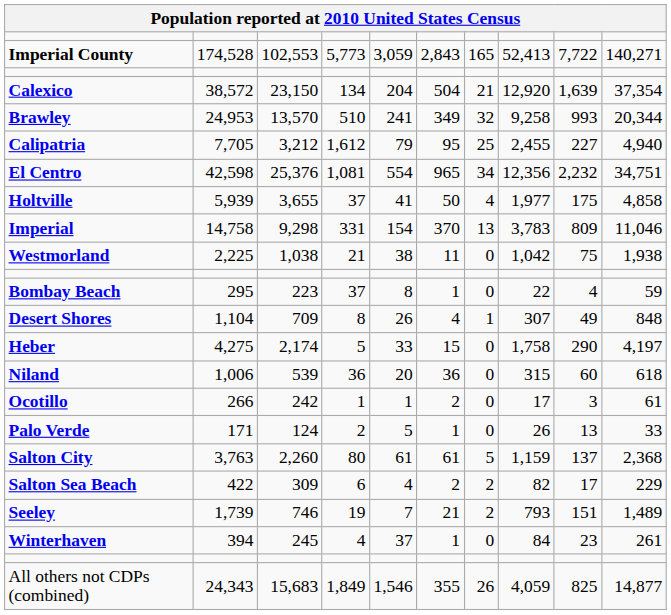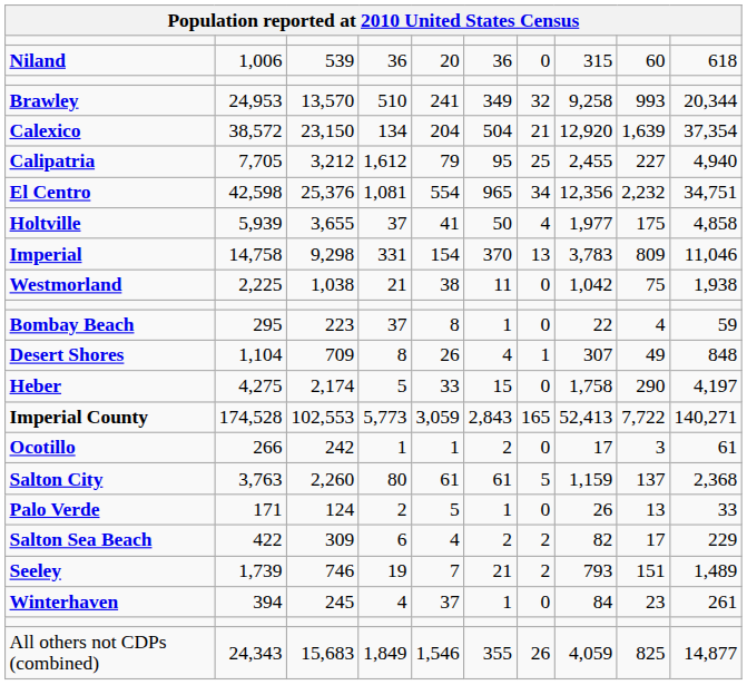 <table class="wikitable collapsible collapsed">
 <tr>
 <th colspan="10">Population reported at <a href='#'>2010 United States Census</a></th>
 </tr>
 <tr>
 <td></td>
 <td></td>
 <td></td>
 <td></td>
 <td></td>
 <td></td>
 <td></td>
 <td></td>
 <td></td>
 <td></td>
 </tr>
 <tr>
-<td><strong> Imperial County</strong></td>
-<td align="right">174,528</td>
-<td align="right">102,553</td>
-<td align="right">5,773</td>
-<td align="right">3,059</td>
-<td align="right">2,843</td>
-<td align="right">165</td>
-<td align="right">52,413</td>
-<td align="right">7,722</td>
-<td align="right">140,271</td>
+<td><strong><a href='#'>Niland</a></strong></td>
+<td align="right">1,006</td>
+<td align="right">539</td>
+<td align="right">36</td>
+<td align="right">20</td>
+<td align="right">36</td>
+<td align="right">0</td>
+<td align="right">315</td>
+<td align="right">60</td>
+<td align="right">618</td>
 </tr>
 <tr>
 <td></td>
 <td></td>
 <td></td>
 <td></td>
 <td></td>
 <td></td>
 <td></td>
 <td></td>
 <td></td>
 <td></td>
 </tr>
 <tr>
+<td><strong><a href='#'>Brawley</a></strong></td>
+<td align="right">24,953</td>
+<td align="right">13,570</td>
+<td align="right">510</td>
+<td align="right">241</td>
+<td align="right">349</td>
+<td align="right">32</td>
+<td align="right">9,258</td>
+<td align="right">993</td>
+<td align="right">20,344</td>
+</tr>
+<tr>
 <td><strong><a href='#'>Calexico</a></strong></td>
 <td align="right">38,572</td>
 <td align="right">23,150</td>
 <td align="right">134</td>
 <td align="right">204</td>
 <td align="right">504</td>
 <td align="right">21</td>
 <td align="right">12,920</td>
 <td align="right">1,639</td>
 <td align="right">37,354</td>
-</tr>
-<tr>
-<td><strong><a href='#'>Brawley</a></strong></td>
-<td align="right">24,953</td>
-<td align="right">13,570</td>
-<td align="right">510</td>
-<td align="right">241</td>
-<td align="right">349</td>
-<td align="right">32</td>
-<td align="right">9,258</td>
-<td align="right">993</td>
-<td align="right">20,344</td>
 </tr>
 <tr>
 <td><strong><a href='#'>Calipatria</a></strong></td>
 <td align="right">7,705</td>
 <td align="right">3,212</td>
 <td align="right">1,612</td>
 <td align="right">79</td>
 <td align="right">95</td>
 <td align="right">25</td>
 <td align="right">2,455</td>
 <td align="right">227</td>
 <td align="right">4,940</td>
 </tr>
 <tr>
 <td><strong><a href='#'>El Centro</a></strong></td>
 <td align="right">42,598</td>
 <td align="right">25,376</td>
 <td align="right">1,081</td>
 <td align="right">554</td>
 <td align="right">965</td>
 <td align="right">34</td>
 <td align="right">12,356</td>
 <td align="right">2,232</td>
 <td align="right">34,751</td>
 </tr>
 <tr>
 <td><strong><a href='#'>Holtville</a></strong></td>
 <td align="right">5,939</td>
 <td align="right">3,655</td>
 <td align="right">37</td>
 <td align="right">41</td>
 <td align="right">50</td>
 <td align="right">4</td>
 <td align="right">1,977</td>
 <td align="right">175</td>
 <td align="right">4,858</td>
 </tr>
 <tr>
 <td><strong><a href='#'>Imperial</a></strong></td>
 <td align="right">14,758</td>
 <td align="right">9,298</td>
 <td align="right">331</td>
 <td align="right">154</td>
 <td align="right">370</td>
 <td align="right">13</td>
 <td align="right">3,783</td>
 <td align="right">809</td>
 <td align="right">11,046</td>
 </tr>
 <tr>
 <td><strong><a href='#'>Westmorland</a></strong></td>
 <td align="right">2,225</td>
 <td align="right">1,038</td>
 <td align="right">21</td>
 <td align="right">38</td>
 <td align="right">11</td>
 <td align="right">0</td>
 <td align="right">1,042</td>
 <td align="right">75</td>
 <td align="right">1,938</td>
 </tr>
 <tr>
 <td></td>
 <td></td>
 <td></td>
 <td></td>
 <td></td>
 <td></td>
 <td></td>
 <td></td>
 <td></td>
 <td></td>
 </tr>
 <tr>
 <td><strong><a href='#'>Bombay Beach</a></strong></td>
 <td align="right">295</td>
 <td align="right">223</td>
 <td align="right">37</td>
 <td align="right">8</td>
 <td align="right">1</td>
 <td align="right">0</td>
 <td align="right">22</td>
 <td align="right">4</td>
 <td align="right">59</td>
 </tr>
 <tr>
 <td><strong><a href='#'>Desert Shores</a></strong></td>
 <td align="right">1,104</td>
 <td align="right">709</td>
 <td align="right">8</td>
 <td align="right">26</td>
 <td align="right">4</td>
 <td align="right">1</td>
 <td align="right">307</td>
 <td align="right">49</td>
 <td align="right">848</td>
 </tr>
 <tr>
 <td><strong><a href='#'>Heber</a></strong></td>
 <td align="right">4,275</td>
 <td align="right">2,174</td>
 <td align="right">5</td>
 <td align="right">33</td>
 <td align="right">15</td>
 <td align="right">0</td>
 <td align="right">1,758</td>
 <td align="right">290</td>
 <td align="right">4,197</td>
 </tr>
 <tr>
-<td><strong><a href='#'>Niland</a></strong></td>
-<td align="right">1,006</td>
-<td align="right">539</td>
-<td align="right">36</td>
-<td align="right">20</td>
-<td align="right">36</td>
-<td align="right">0</td>
-<td align="right">315</td>
-<td align="right">60</td>
-<td align="right">618</td>
+<td><strong> Imperial County</strong></td>
+<td align="right">174,528</td>
+<td align="right">102,553</td>
+<td align="right">5,773</td>
+<td align="right">3,059</td>
+<td align="right">2,843</td>
+<td align="right">165</td>
+<td align="right">52,413</td>
+<td align="right">7,722</td>
+<td align="right">140,271</td>
 </tr>
 <tr>
 <td><strong><a href='#'>Ocotillo</a></strong></td>
 <td align="right">266</td>
 <td align="right">242</td>
 <td align="right">1</td>
 <td align="right">1</td>
 <td align="right">2</td>
 <td align="right">0</td>
 <td align="right">17</td>
 <td align="right">3</td>
 <td align="right">61</td>
 </tr>
 <tr>
+<td><strong><a href='#'>Salton City</a></strong></td>
+<td align="right">3,763</td>
+<td align="right">2,260</td>
+<td align="right">80</td>
+<td align="right">61</td>
+<td align="right">61</td>
+<td align="right">5</td>
+<td align="right">1,159</td>
+<td align="right">137</td>
+<td align="right">2,368</td>
+</tr>
+<tr>
 <td><strong><a href='#'>Palo Verde</a></strong></td>
 <td align="right">171</td>
 <td align="right">124</td>
 <td align="right">2</td>
 <td align="right">5</td>
 <td align="right">1</td>
 <td align="right">0</td>
 <td align="right">26</td>
 <td align="right">13</td>
 <td align="right">33</td>
-</tr>
-<tr>
-<td><strong><a href='#'>Salton City</a></strong></td>
-<td align="right">3,763</td>
-<td align="right">2,260</td>
-<td align="right">80</td>
-<td align="right">61</td>
-<td align="right">61</td>
-<td align="right">5</td>
-<td align="right">1,159</td>
-<td align="right">137</td>
-<td align="right">2,368</td>
 </tr>
 <tr>
 <td><strong><a href='#'>Salton Sea Beach</a></strong></td>
 <td align="right">422</td>
 <td align="right">309</td>
 <td align="right">6</td>
 <td align="right">4</td>
 <td align="right">2</td>
 <td align="right">2</td>
 <td align="right">82</td>
 <td align="right">17</td>
 <td align="right">229</td>
 </tr>
 <tr>
 <td><strong><a href='#'>Seeley</a></strong></td>
 <td align="right">1,739</td>
 <td align="right">746</td>
 <td align="right">19</td>
 <td align="right">7</td>
 <td align="right">21</td>
 <td align="right">2</td>
 <td align="right">793</td>
 <td align="right">151</td>
 <td align="right">1,489</td>
 </tr>
 <tr>
 <td><strong><a href='#'>Winterhaven</a></strong></td>
 <td align="right">394</td>
 <td align="right">245</td>
 <td align="right">4</td>
 <td align="right">37</td>
 <td align="right">1</td>
 <td align="right">0</td>
 <td align="right">84</td>
 <td align="right">23</td>
 <td align="right">261</td>
 </tr>
 <tr>
 <td></td>
 <td></td>
 <td></td>
 <td></td>
 <td></td>
 <td></td>
 <td></td>
 <td></td>
 <td></td>
 <td></td>
 </tr>
 <tr>
 <td>All others not CDPs (combined)</td>
 <td align="right">24,343</td>
 <td align="right">15,683</td>
 <td align="right">1,849</td>
 <td align="right">1,546</td>
 <td align="right">355</td>
 <td align="right">26</td>
 <td align="right">4,059</td>
 <td align="right">825</td>
 <td align="right">14,877</td>
 </tr>
 </table>
